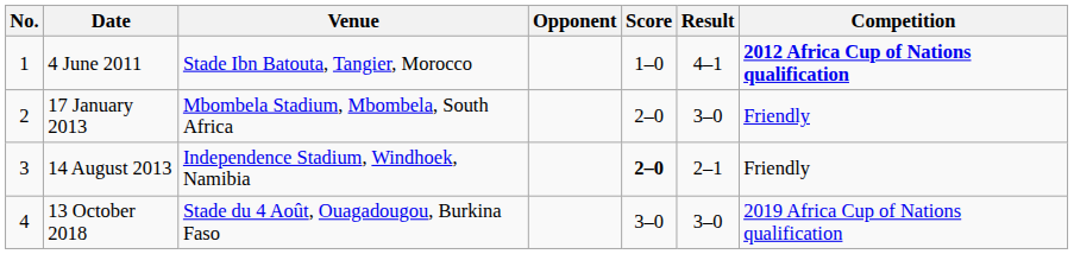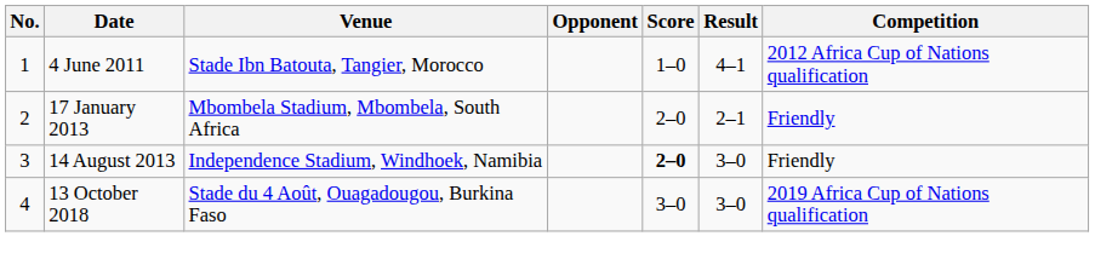 <table class="wikitable sortable">
 <tr>
 <th scope="col">No.</th>
 <th scope="col">Date</th>
 <th scope="col">Venue</th>
 <th scope="col">Opponent</th>
 <th scope="col">Score</th>
 <th scope="col">Result</th>
 <th scope="col">Competition</th>
 </tr>
 <tr>
 <td style="text-align:center">1</td>
 <td>4 June 2011</td>
 <td><a href='#'>Stade Ibn Batouta</a>, <a href='#'>Tangier</a>, Morocco</td>
 <td></td>
 <td style="text-align:center">1–0</td>
 <td style="text-align:center">4–1</td>
-<td><strong><a href='#'>2012 Africa Cup of Nations qualification</a></strong></td>
+<td><a href='#'>2012 Africa Cup of Nations qualification</a></td>
 </tr>
 <tr>
 <td style="text-align:center">2</td>
 <td>17 January 2013</td>
 <td><a href='#'>Mbombela Stadium</a>, <a href='#'>Mbombela</a>, South Africa</td>
 <td></td>
 <td style="text-align:center">2–0</td>
-<td style="text-align:center">3–0</td>
+<td style="text-align:center">2–1</td>
 <td><a href='#'>Friendly</a></td>
 </tr>
 <tr>
 <td style="text-align:center">3</td>
 <td>14 August 2013</td>
 <td><a href='#'>Independence Stadium</a>, <a href='#'>Windhoek</a>, Namibia</td>
 <td></td>
 <td style="text-align:center"><strong>2–0</strong></td>
-<td style="text-align:center">2–1</td>
+<td style="text-align:center">3–0</td>
 <td>Friendly</td>
 </tr>
 <tr>
 <td style="text-align:center">4</td>
 <td>13 October 2018</td>
 <td><a href='#'>Stade du 4 Août</a>, <a href='#'>Ouagadougou</a>, Burkina Faso</td>
 <td></td>
 <td style="text-align:center">3–0</td>
 <td style="text-align:center">3–0</td>
 <td><a href='#'>2019 Africa Cup of Nations qualification</a></td>
 </tr>
 </table>
